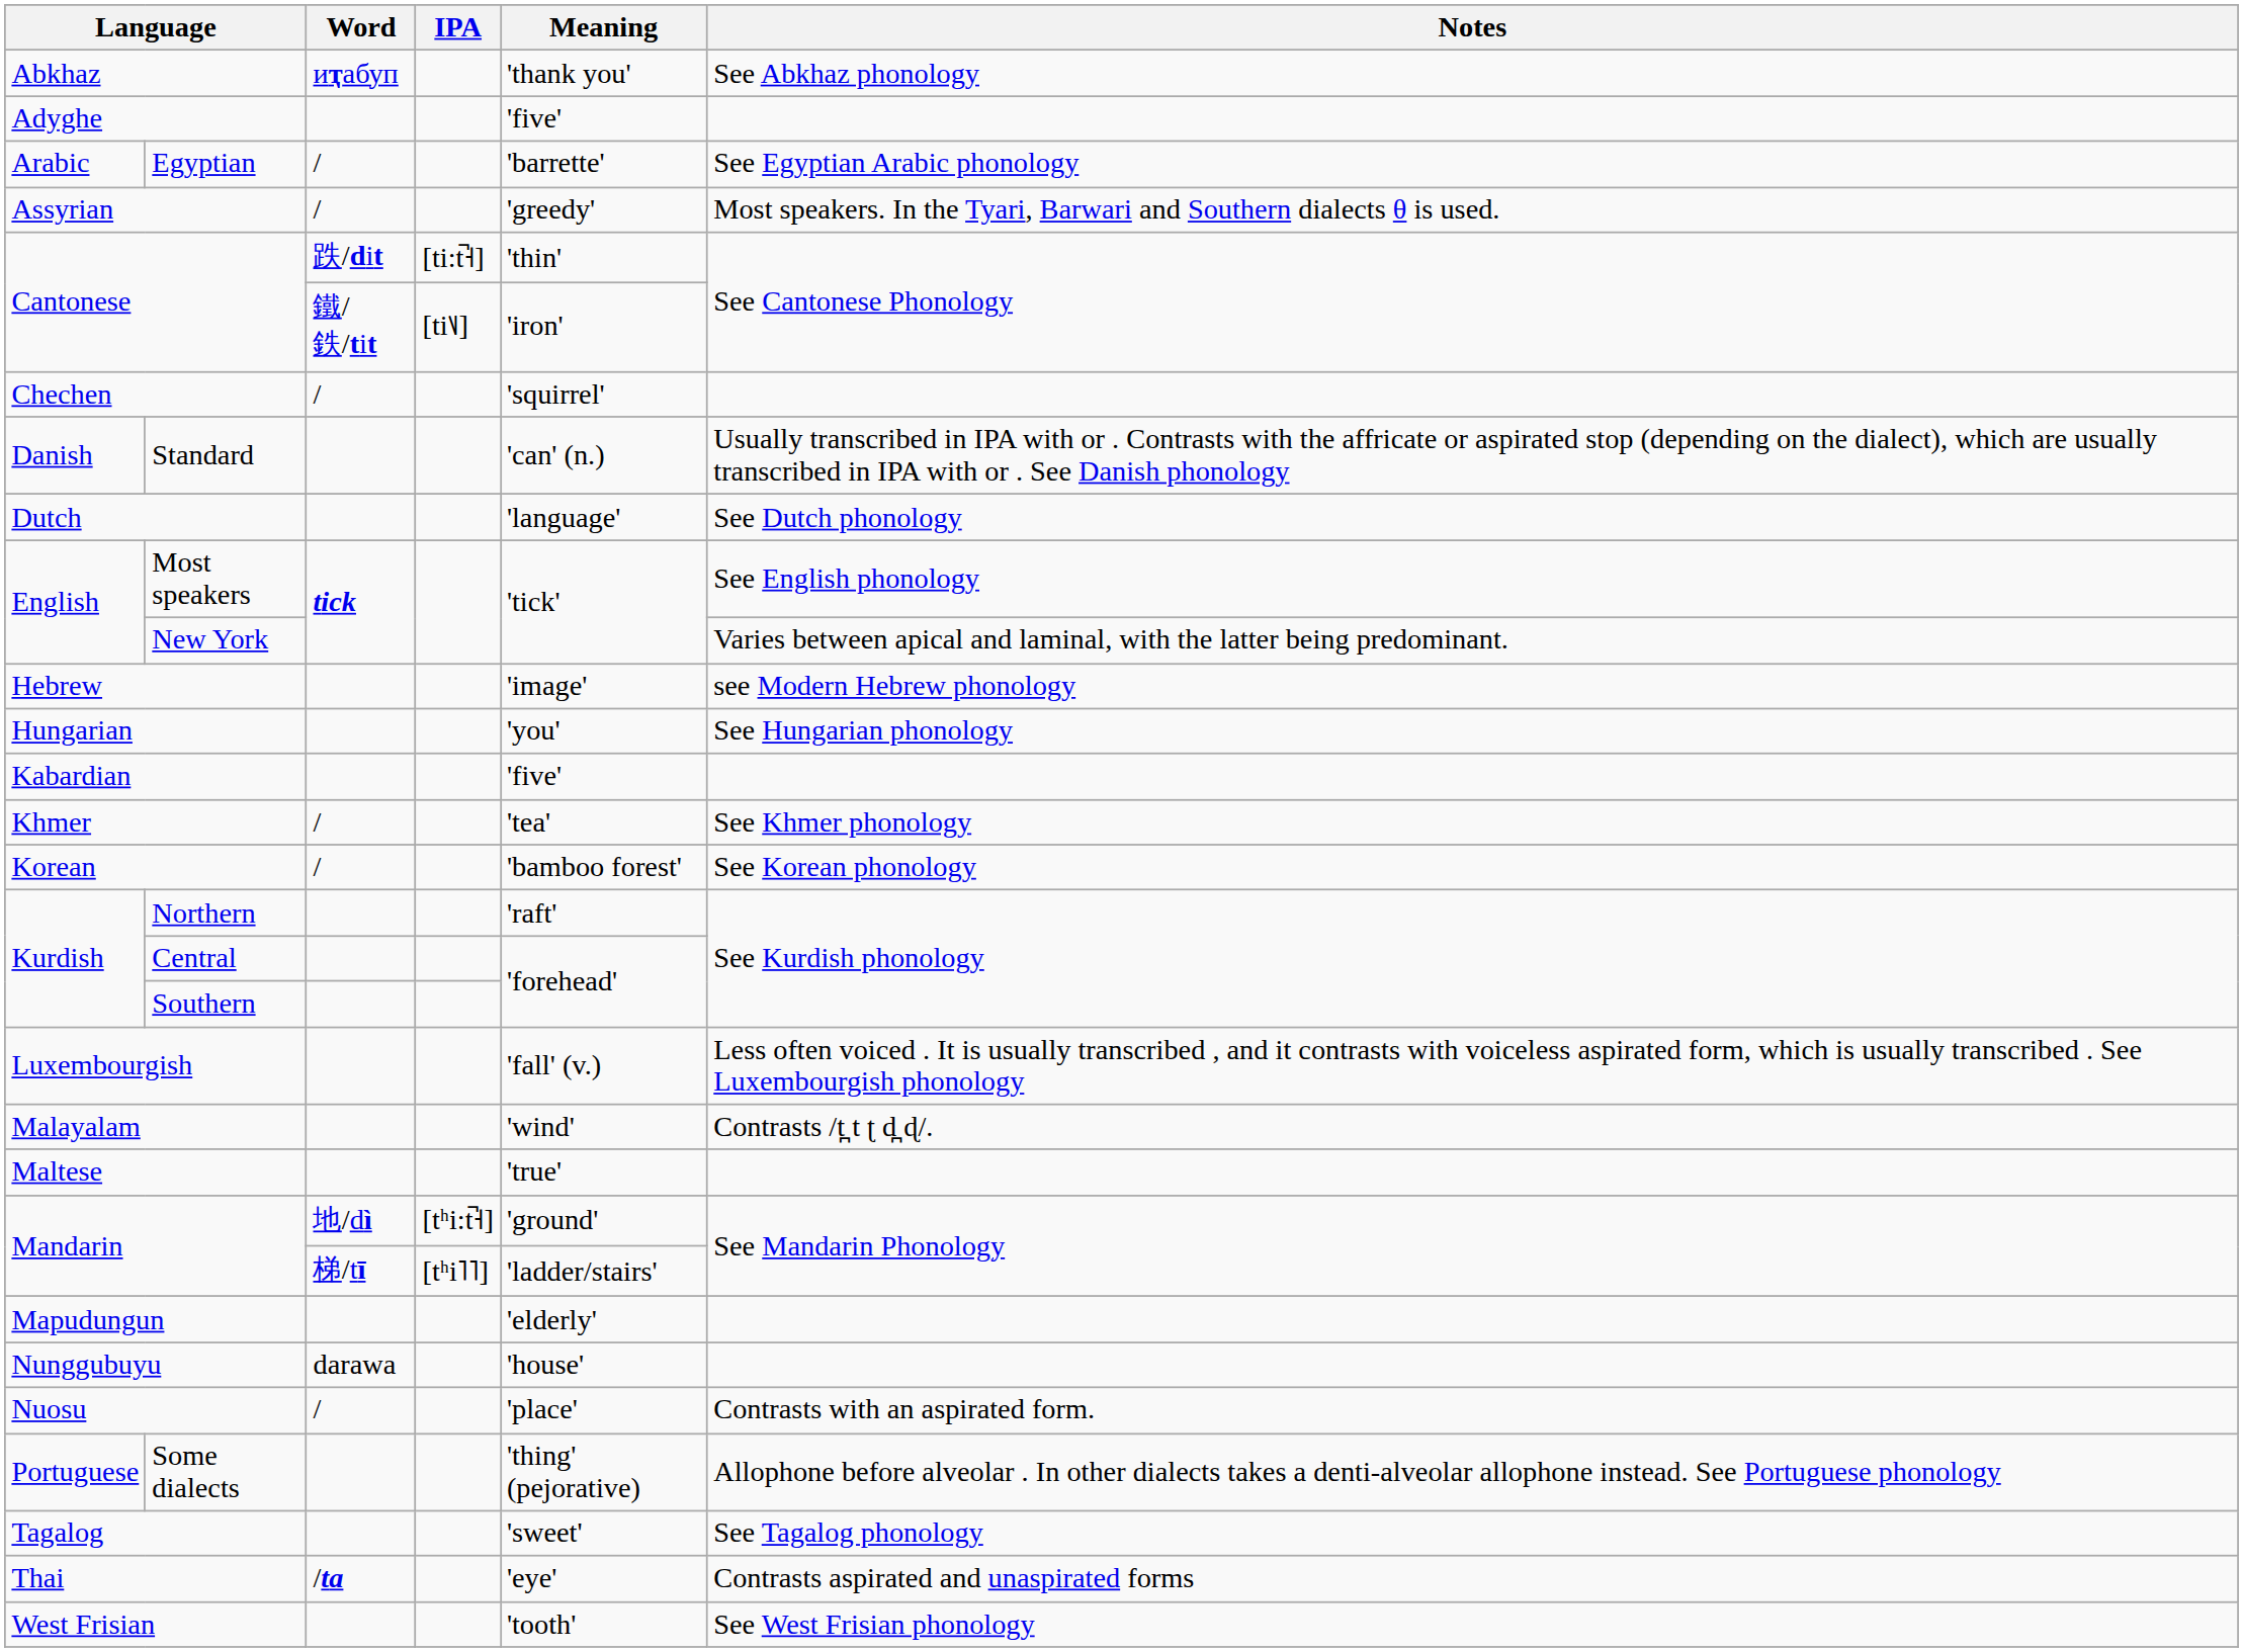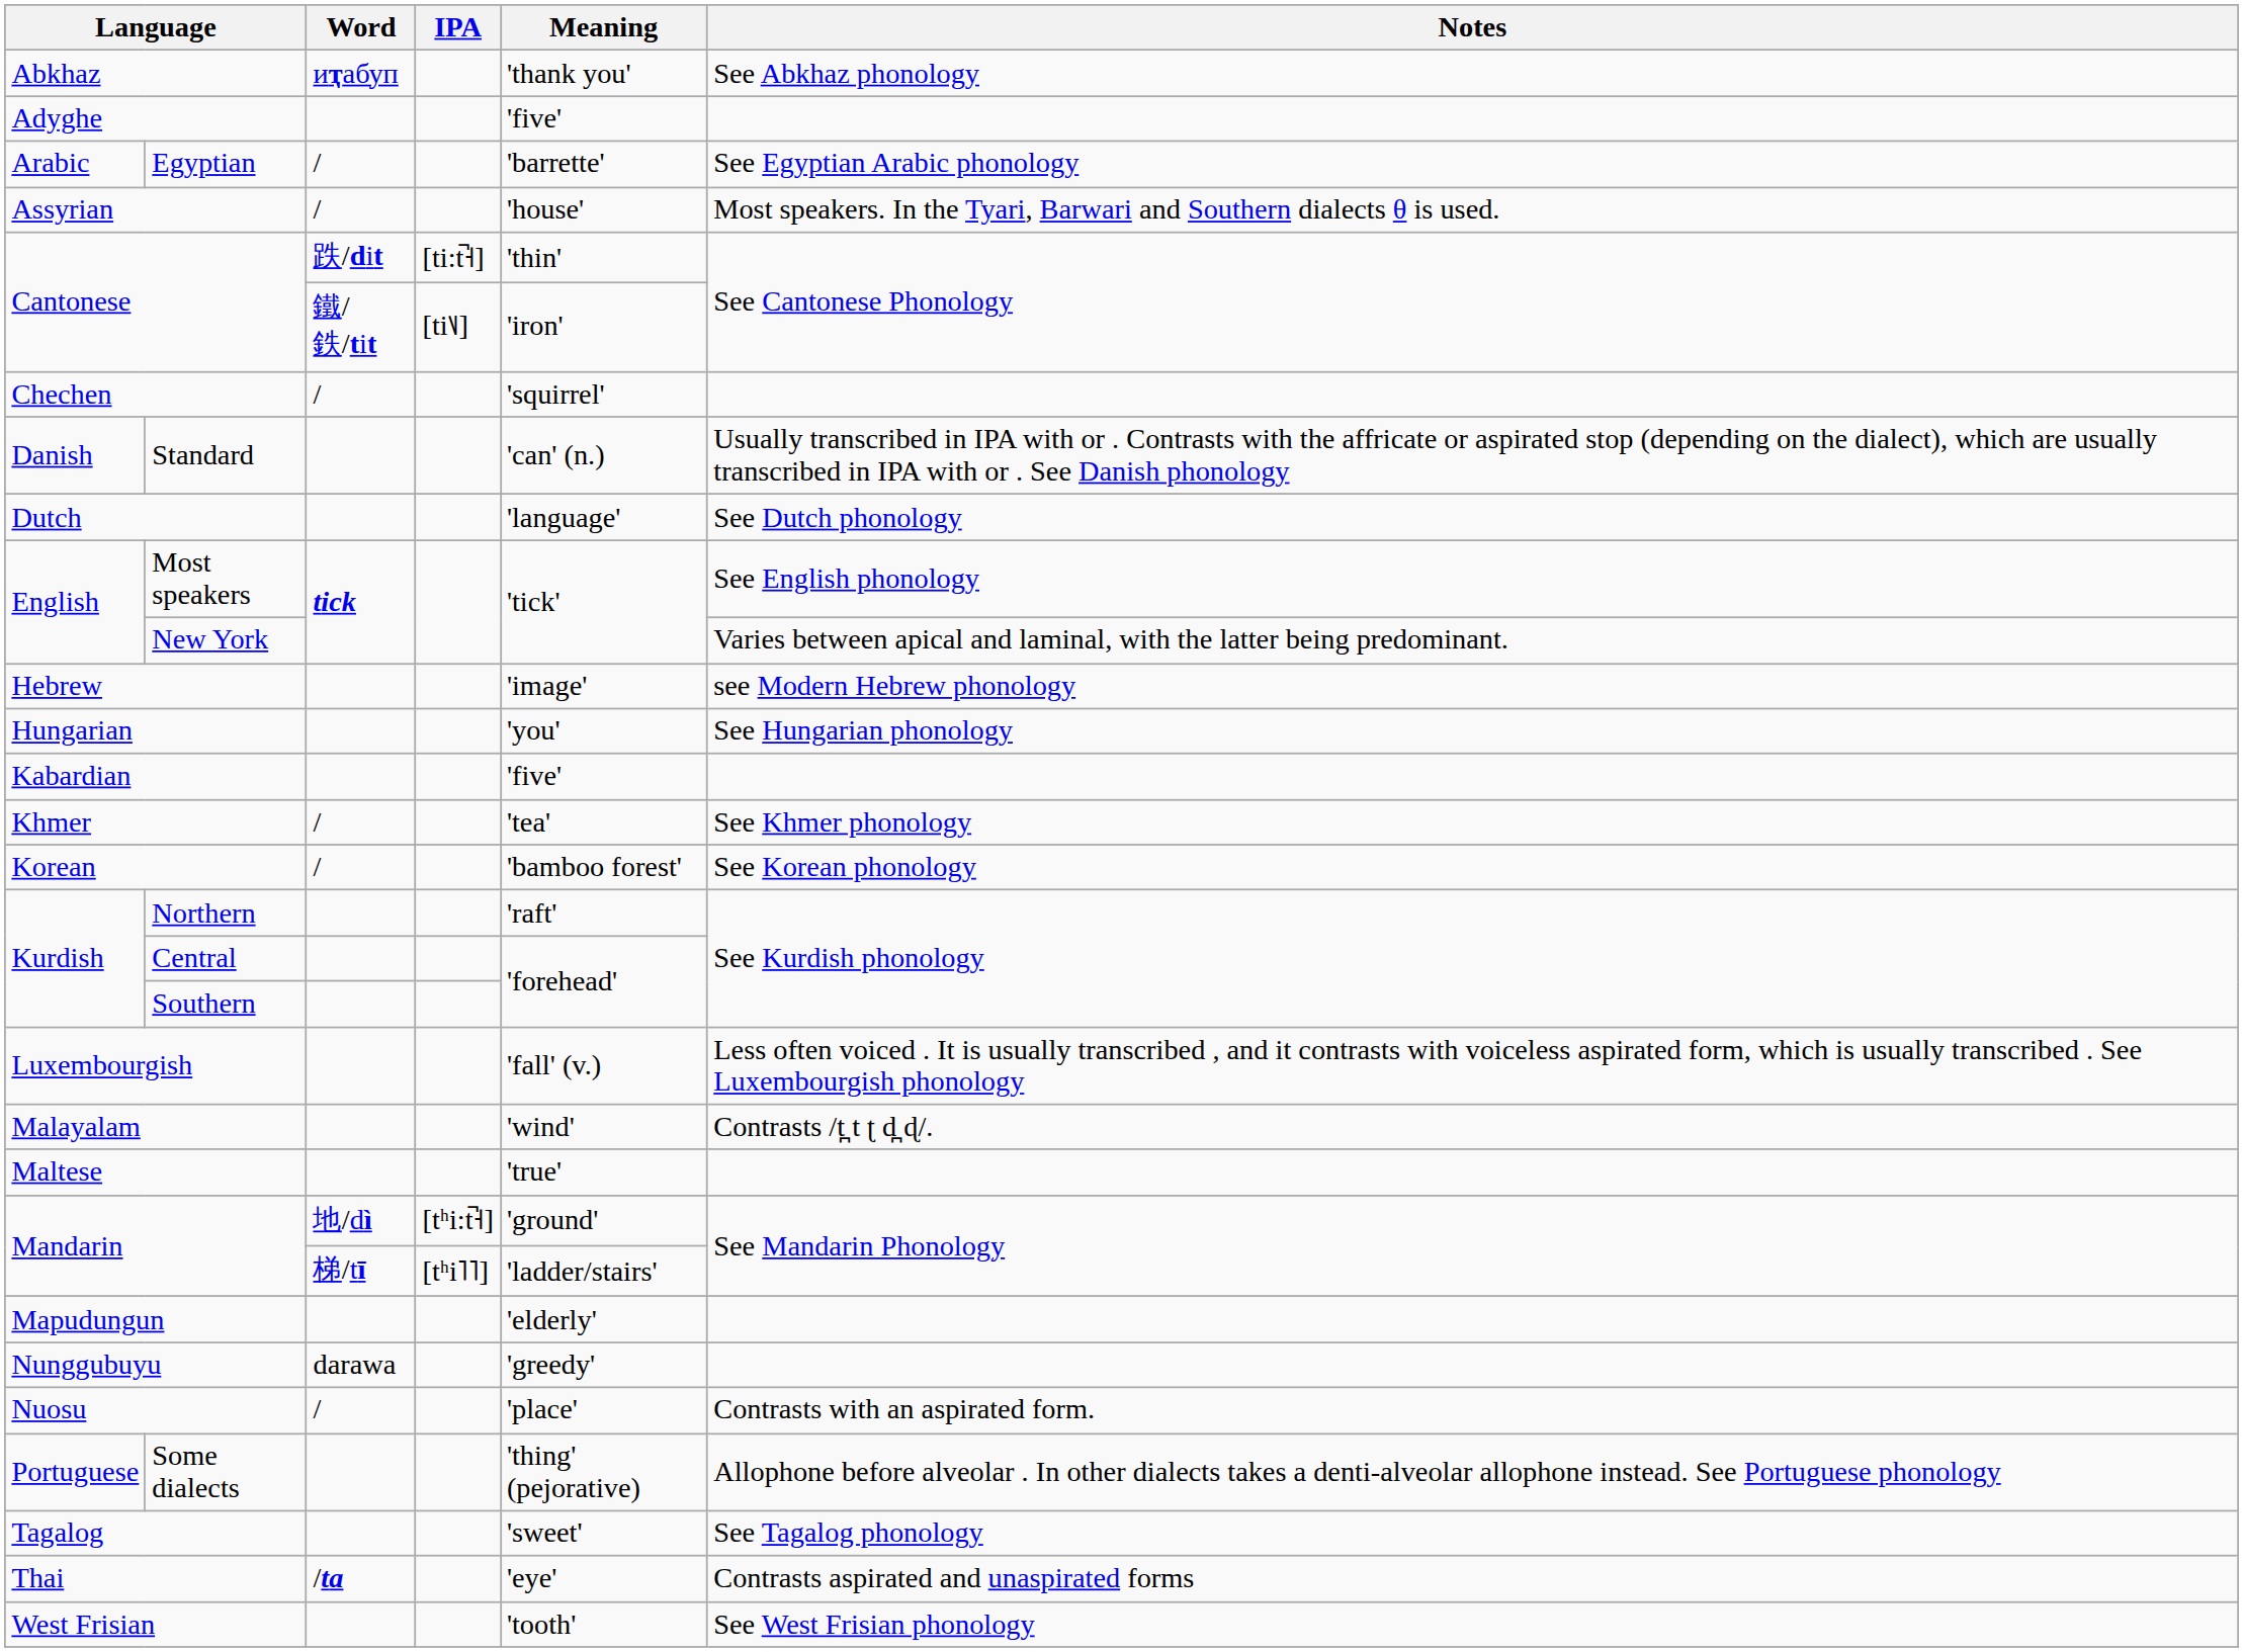 <table class="wikitable">
 <tr>
 <th colspan="2">Language</th>
 <th>Word</th>
 <th><a href='#'>IPA</a></th>
 <th>Meaning</th>
 <th>Notes</th>
 </tr>
 <tr>
 <td colspan="2"><a href='#'>Abkhaz</a></td>
 <td><a href='#'>и<strong>ҭ</strong>абуп</a></td>
 <td></td>
 <td>'thank you'</td>
 <td>See <a href='#'>Abkhaz phonology</a></td>
 </tr>
 <tr>
 <td colspan="2"><a href='#'>Adyghe</a></td>
 <td></td>
 <td></td>
 <td>'five'</td>
 <td></td>
 </tr>
 <tr>
 <td><a href='#'>Arabic</a></td>
 <td><a href='#'>Egyptian</a></td>
 <td>/</td>
 <td></td>
 <td>'barrette'</td>
 <td>See <a href='#'>Egyptian Arabic phonology</a></td>
 </tr>
 <tr>
 <td colspan="2"><a href='#'>Assyrian</a></td>
 <td>/</td>
 <td></td>
-<td>'greedy'</td>
+<td>'house'</td>
 <td>Most speakers. In the <a href='#'>Tyari</a>, <a href='#'>Barwari</a> and <a href='#'>Southern</a> dialects <a href='#'>θ</a> is used.</td>
 </tr>
 <tr>
 <td colspan="2" rowspan="2"><a href='#'>Cantonese</a></td>
 <td><a href='#'>跌</a>/<a href='#'><strong>d</strong>i<strong>t</strong></a></td>
 <td>[ti:t̚˧]</td>
 <td>'thin'</td>
 <td rowspan="2">See <a href='#'>Cantonese Phonology</a></td>
 </tr>
 <tr>
 <td><a href='#'>鐵</a>/<a href='#'>鉄</a>/<a href='#'><strong>t</strong>i<strong>t</strong></a></td>
 <td>[ti˥˩]</td>
 <td>'iron'</td>
 </tr>
 <tr>
 <td colspan="2"><a href='#'>Chechen</a></td>
 <td>/</td>
 <td></td>
 <td>'squirrel'</td>
 <td></td>
 </tr>
 <tr>
 <td><a href='#'>Danish</a></td>
 <td>Standard</td>
 <td></td>
 <td></td>
 <td>'can' (n.)</td>
 <td>Usually transcribed in IPA with  or . Contrasts with the affricate  or aspirated stop  (depending on the dialect), which are usually transcribed in IPA with  or . See <a href='#'>Danish phonology</a></td>
 </tr>
 <tr>
 <td colspan="2"><a href='#'>Dutch</a></td>
 <td></td>
 <td></td>
 <td>'language'</td>
 <td>See <a href='#'>Dutch phonology</a></td>
 </tr>
 <tr>
 <td rowspan="2"><a href='#'>English</a></td>
 <td>Most speakers</td>
 <td rowspan="2"><a href='#'><strong><em>t<strong>ick<em></a></td>
 <td rowspan="2"></td>
 <td rowspan="2">'tick'</td>
 <td>See <a href='#'>English phonology</a></td>
 </tr>
 <tr>
 <td><a href='#'>New York</a></td>
 <td>Varies between apical and laminal, with the latter being predominant.</td>
 </tr>
 <tr>
 <td colspan="2"><a href='#'>Hebrew</a></td>
 <td></td>
 <td></td>
 <td>'image'</td>
 <td>see <a href='#'>Modern Hebrew phonology</a></td>
 </tr>
 <tr>
 <td colspan="2"><a href='#'>Hungarian</a></td>
 <td></td>
 <td></td>
 <td>'you'</td>
 <td>See <a href='#'>Hungarian phonology</a></td>
 </tr>
 <tr>
 <td colspan="2"><a href='#'>Kabardian</a></td>
 <td></td>
 <td></td>
 <td>'five'</td>
 <td></td>
 </tr>
 <tr>
 <td colspan="2"><a href='#'>Khmer</a></td>
 <td>/</td>
 <td></td>
 <td>'tea'</td>
 <td>See <a href='#'>Khmer phonology</a></td>
 </tr>
 <tr>
 <td colspan="2"><a href='#'>Korean</a></td>
 <td>/</td>
 <td></td>
 <td>'bamboo forest'</td>
 <td>See <a href='#'>Korean phonology</a></td>
 </tr>
 <tr>
 <td rowspan="3"><a href='#'>Kurdish</a></td>
 <td><a href='#'>Northern</a></td>
 <td></td>
 <td></td>
 <td>'raft'</td>
 <td rowspan="3">See <a href='#'>Kurdish phonology</a></td>
 </tr>
 <tr>
 <td><a href='#'>Central</a></td>
 <td></td>
 <td></td>
 <td rowspan="2">'forehead'</td>
 </tr>
 <tr>
 <td><a href='#'>Southern</a></td>
 <td></td>
 <td></td>
 </tr>
 <tr>
 <td colspan="2"><a href='#'>Luxembourgish</a></td>
 <td></td>
 <td></td>
 <td>'fall' (v.)</td>
 <td>Less often voiced . It is usually transcribed , and it contrasts with voiceless aspirated form, which is usually transcribed . See <a href='#'>Luxembourgish phonology</a></td>
 </tr>
 <tr>
 <td colspan="2"><a href='#'>Malayalam</a></td>
 <td></td>
 <td></td>
 <td>'wind'</td>
 <td colspan="3">Contrasts /t̪ t ʈ d̪ ɖ/.</td>
 </tr>
 <tr>
 <td colspan="2"><a href='#'>Maltese</a></td>
 <td></td>
 <td></td>
 <td>'true'</td>
 <td></td>
 </tr>
 <tr>
 <td colspan="2" rowspan="2"><a href='#'>Mandarin</a></td>
 <td><a href='#'>地</a>/<a href='#'></strong>d<strong>ì</a></td>
 <td>[tʰi:t̚˧]</td>
 <td>'ground'</td>
 <td rowspan="2">See <a href='#'>Mandarin Phonology</a></td>
 </tr>
 <tr>
 <td><a href='#'>梯</a>/<a href='#'></strong>t<strong>ī</a></td>
 <td>[tʰi˥˥]</td>
 <td>'ladder/stairs'</td>
 </tr>
 <tr>
 <td colspan="2"><a href='#'>Mapudungun</a></td>
 <td></td>
 <td></td>
 <td>'elderly'</td>
 <td></td>
 </tr>
 <tr>
 <td colspan="2"><a href='#'>Nunggubuyu</a></td>
 <td></em></strong>d</strong>arawa</em></td>
 <td></td>
-<td>'house'</td>
+<td>'greedy'</td>
 <td></td>
 </tr>
 <tr>
 <td colspan=2><a href='#'>Nuosu</a></td>
 <td>/</td>
 <td></td>
 <td>'place'</td>
 <td>Contrasts with an aspirated form.</td>
 </tr>
 <tr>
 <td><a href='#'>Portuguese</a></td>
 <td>Some dialects</td>
 <td></td>
 <td></td>
 <td>'thing' (pejorative)</td>
 <td>Allophone before alveolar . In other dialects  takes a denti-alveolar allophone instead. See <a href='#'>Portuguese phonology</a></td>
 </tr>
 <tr>
 <td colspan="2"><a href='#'>Tagalog</a></td>
 <td></td>
 <td></td>
 <td>'sweet'</td>
 <td colspan="3">See <a href='#'>Tagalog phonology</a></td>
 </tr>
 <tr>
 <td colspan="2"><a href='#'>Thai</a></td>
 <td>/<a href='#'><strong><em>t<strong>a<em></a></td>
 <td></td>
 <td>'eye'</td>
 <td>Contrasts aspirated and <a href='#'>unaspirated</a> forms</td>
 </tr>
 <tr>
 <td colspan="2"><a href='#'>West Frisian</a></td>
 <td></td>
 <td></td>
 <td>'tooth'</td>
 <td>See <a href='#'>West Frisian phonology</a></td>
 </tr>
 </table>
